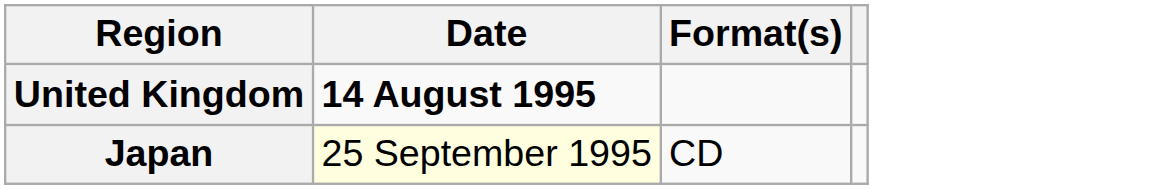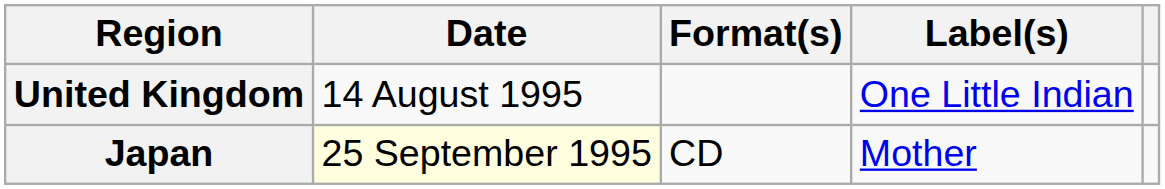 <table class="wikitable plainrowheaders">
 <tr>
 <th scope="col">Region</th>
 <th scope="col">Date</th>
 <th scope="col">Format(s)</th>
+<th scope="col">Label(s)</th>
 <th scope="col"></th>
 </tr>
 <tr>
 <th scope="row">United Kingdom</th>
-<td><strong>14 August 1995</strong></td>
+<td>14 August 1995</td>
 <td></td>
+<td><a href='#'>One Little Indian</a></td>
 <td></td>
 </tr>
 <tr>
 <th scope="row">Japan</th>
 <td style="background: lightyellow;">25 September 1995</td>
 <td>CD</td>
+<td><a href='#'>Mother</a></td>
 <td></td>
 </tr>
 </table>
